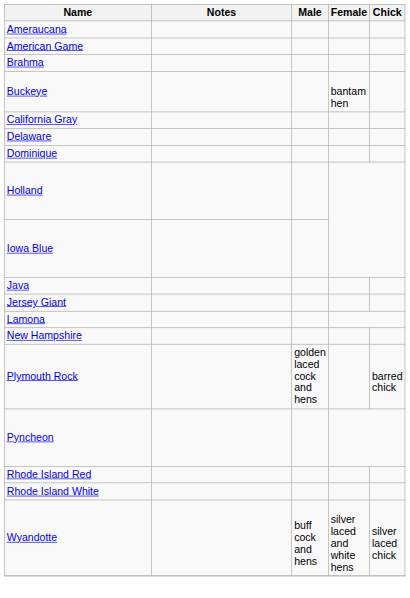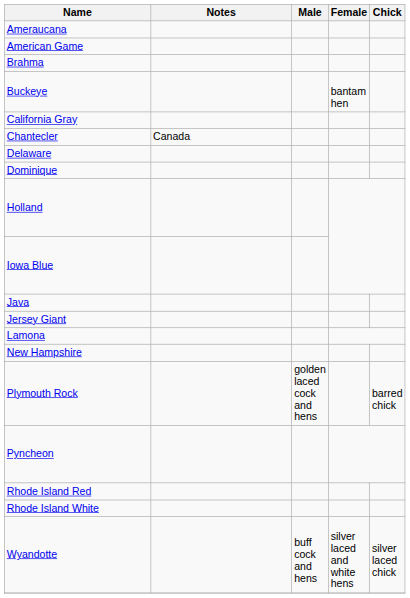 <table class="wikitable sortable">
 <tr>
 <th>Name</th>
 <th>Notes</th>
 <th>Male</th>
 <th>Female</th>
 <th>Chick</th>
 </tr>
 <tr>
 <td style="width: 250px"><a href='#'>Ameraucana</a></td>
 <td style="width: 250px"></td>
 <td></td>
 <td></td>
 <td></td>
 </tr>
 <tr>
 <td><a href='#'>American Game</a></td>
 <td></td>
 <td></td>
 <td></td>
 <td></td>
 </tr>
 <tr>
 <td><a href='#'>Brahma</a></td>
 <td></td>
 <td></td>
 <td></td>
 <td></td>
 </tr>
 <tr>
 <td><a href='#'>Buckeye</a></td>
 <td></td>
 <td></td>
 <td><br>bantam hen</td>
 <td></td>
 </tr>
 <tr>
 <td><a href='#'>California Gray</a></td>
 <td></td>
+<td></td>
+<td></td>
+<td></td>
+</tr>
+<tr>
+<td><a href='#'>Chantecler</a></td>
+<td>Canada</td>
 <td></td>
 <td></td>
 <td></td>
 </tr>
 <tr>
 <td><a href='#'>Delaware</a></td>
 <td></td>
 <td></td>
 <td></td>
 <td></td>
 </tr>
 <tr>
 <td><a href='#'>Dominique</a></td>
 <td></td>
 <td></td>
 <td></td>
 <td></td>
 </tr>
 <tr>
 <td><a href='#'>Holland</a></td>
 <td></td>
 <td style="height: 80px;"></td>
 </tr>
 <tr>
 <td><a href='#'>Iowa Blue</a></td>
 <td></td>
 <td style="height: 80px;"></td>
 </tr>
 <tr>
 <td><a href='#'>Java</a></td>
 <td></td>
 <td></td>
 <td></td>
 <td></td>
 </tr>
 <tr>
 <td><a href='#'>Jersey Giant</a></td>
 <td></td>
 <td></td>
 <td></td>
 <td></td>
 </tr>
 <tr>
 <td><a href='#'>Lamona</a></td>
 <td></td>
 <td></td>
 </tr>
 <tr>
 <td><a href='#'>New Hampshire</a></td>
 <td></td>
 <td></td>
 <td></td>
 <td></td>
 </tr>
 <tr>
 <td><a href='#'>Plymouth Rock</a></td>
 <td></td>
 <td> golden laced cock and hens</td>
 <td></td>
 <td><br>barred chick</td>
 </tr>
 <tr>
 <td><a href='#'>Pyncheon</a></td>
 <td></td>
 <td style="height: 80px;"></td>
 </tr>
 <tr>
 <td><a href='#'>Rhode Island Red</a></td>
 <td></td>
 <td></td>
 <td></td>
 <td></td>
 </tr>
 <tr>
 <td><a href='#'>Rhode Island White</a></td>
 <td></td>
 <td></td>
 <td></td>
 <td></td>
 </tr>
 <tr>
 <td><a href='#'>Wyandotte</a></td>
 <td></td>
 <td><br>buff cock and hens</td>
 <td><br>silver laced and white hens</td>
 <td><br>silver laced chick</td>
 </tr>
 <tr>
 </tr>
 </table>
